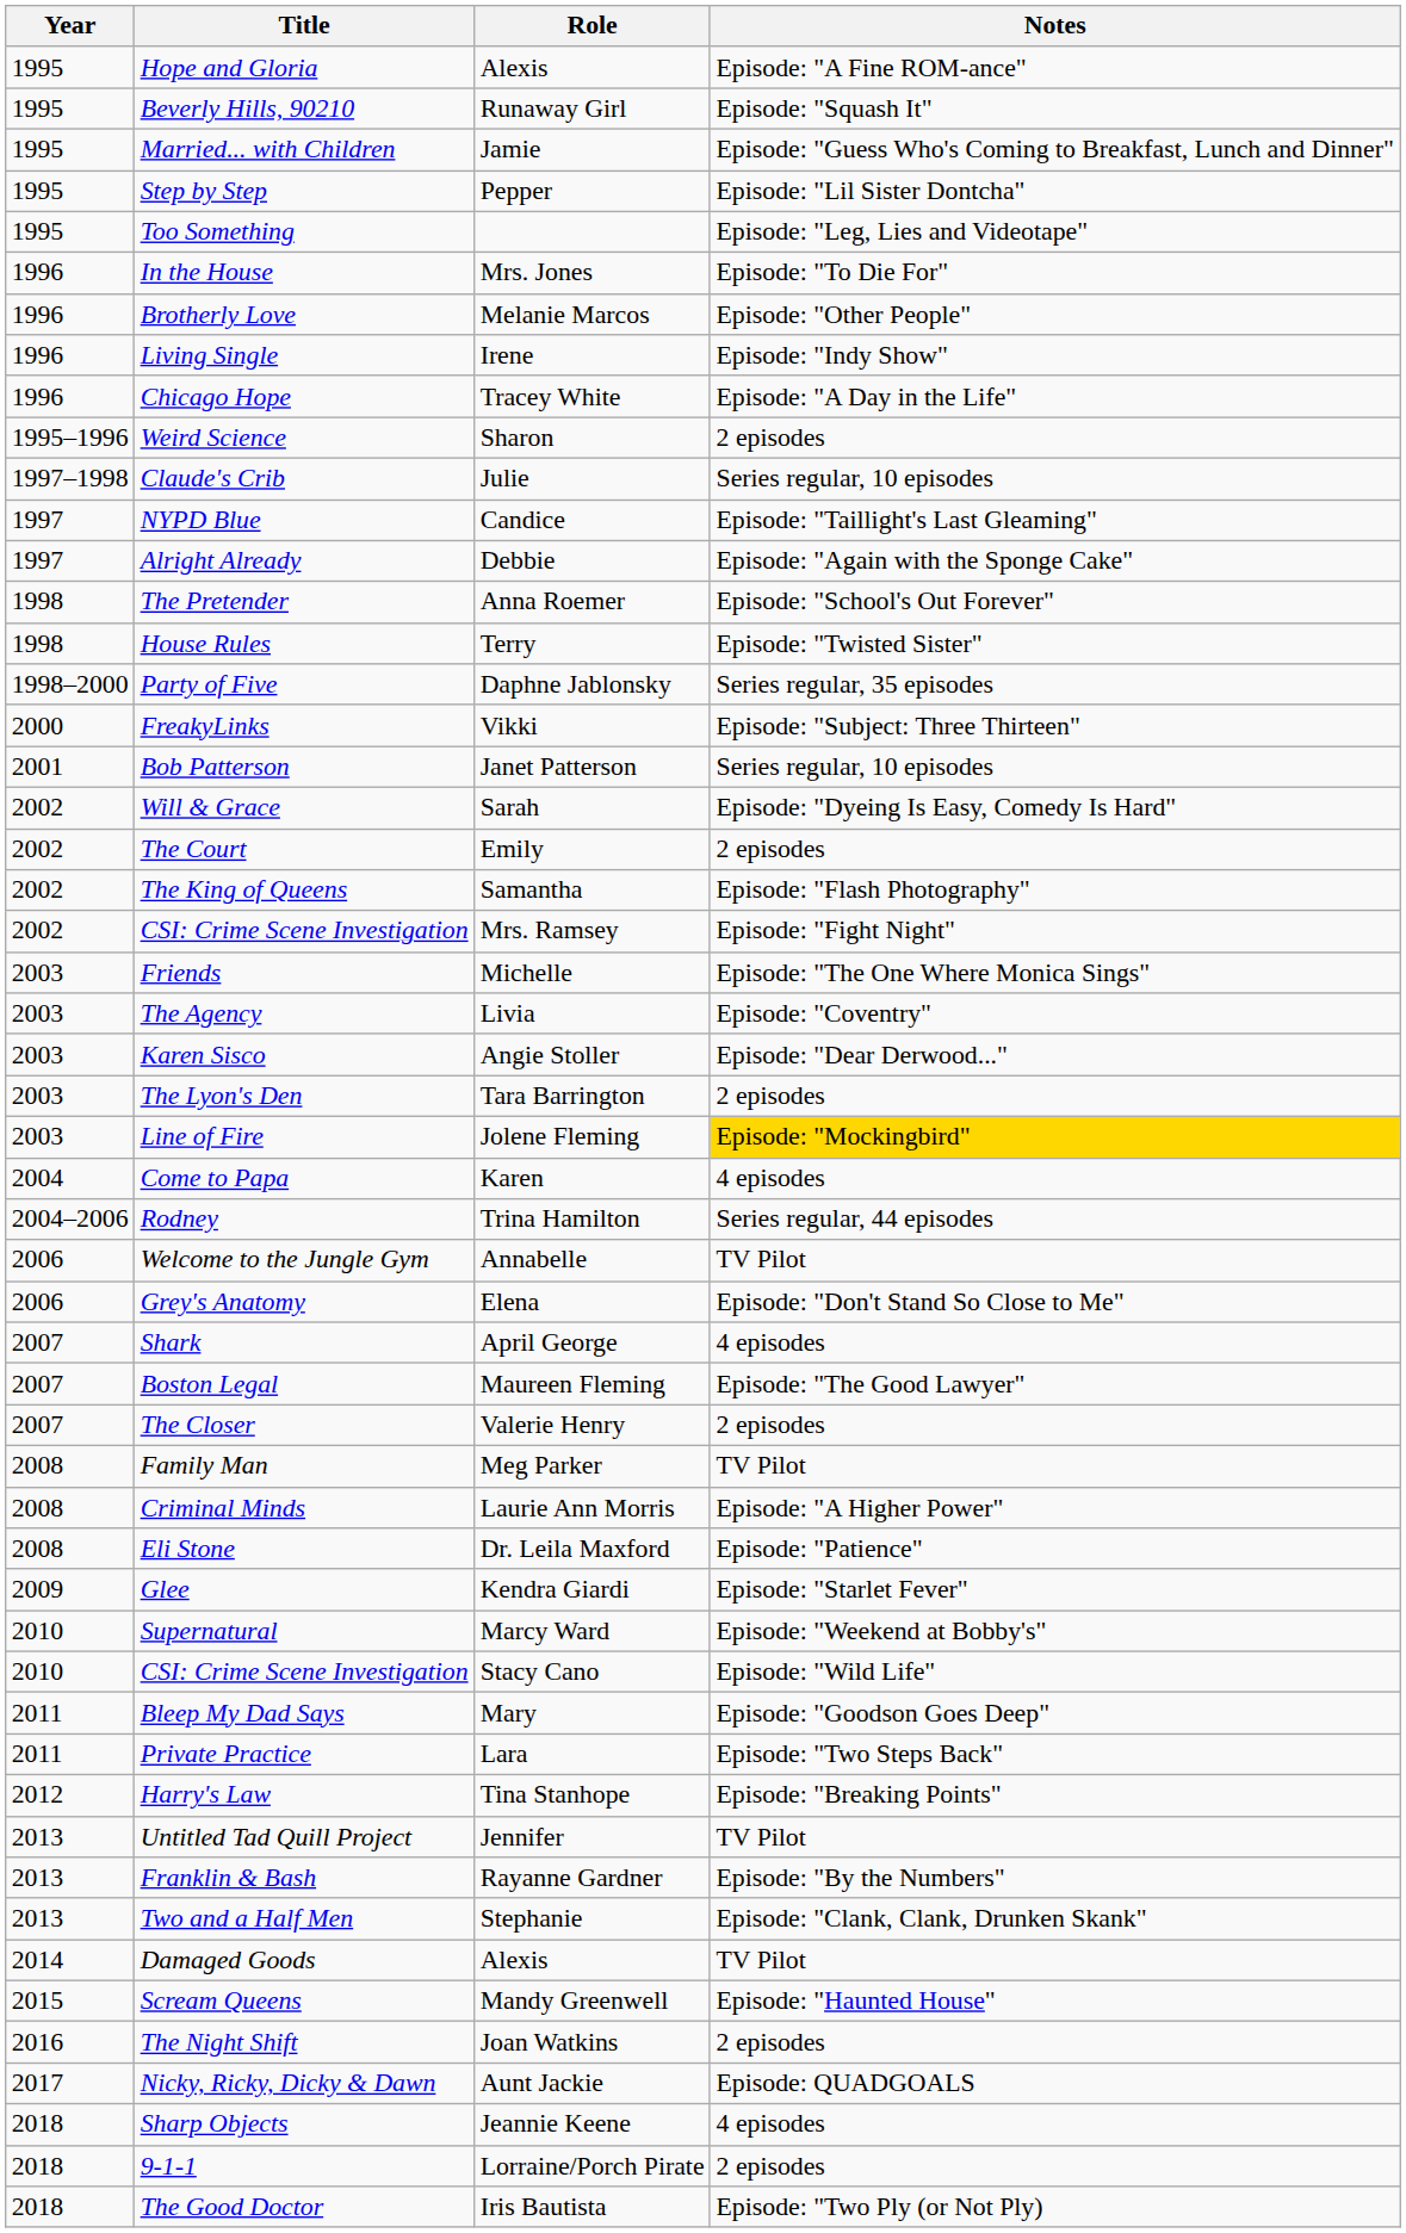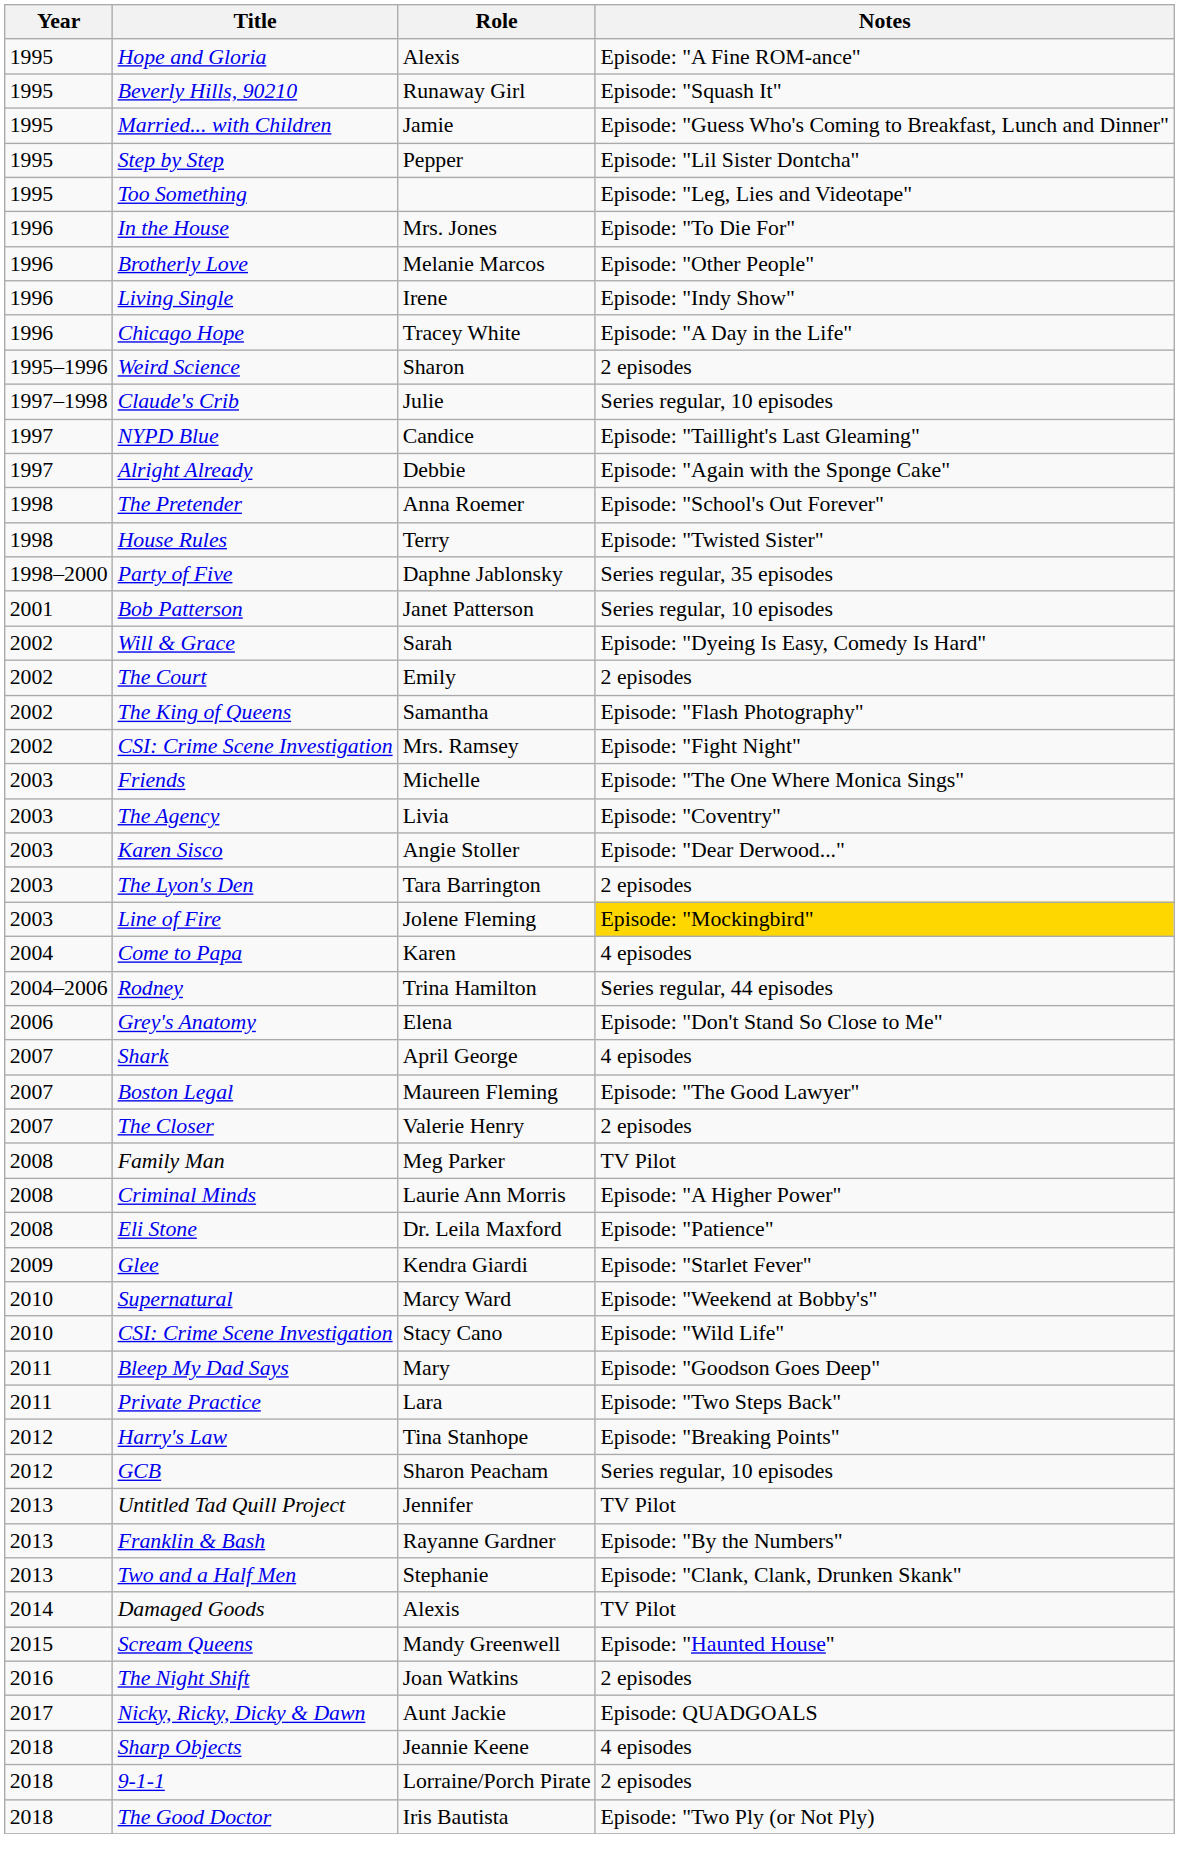 <table class="wikitable sortable">
 <tr>
 <th>Year</th>
 <th>Title</th>
 <th>Role</th>
 <th>Notes</th>
 </tr>
 <tr>
 <td>1995</td>
 <td><em><a href='#'>Hope and Gloria</a></em></td>
 <td>Alexis</td>
 <td>Episode: "A Fine ROM-ance"</td>
 </tr>
 <tr>
 <td>1995</td>
 <td><em><a href='#'>Beverly Hills, 90210</a></em></td>
 <td>Runaway Girl</td>
 <td>Episode: "Squash It"</td>
 </tr>
 <tr>
 <td>1995</td>
 <td><em><a href='#'>Married... with Children</a></em></td>
 <td>Jamie</td>
 <td>Episode: "Guess Who's Coming to Breakfast, Lunch and Dinner"</td>
 </tr>
 <tr>
 <td>1995</td>
 <td><em><a href='#'>Step by Step</a></em></td>
 <td>Pepper</td>
 <td>Episode: "Lil Sister Dontcha"</td>
 </tr>
 <tr>
 <td>1995</td>
 <td><em><a href='#'>Too Something</a></em></td>
 <td></td>
 <td>Episode: "Leg, Lies and Videotape"</td>
 </tr>
 <tr>
 <td>1996</td>
 <td><em><a href='#'>In the House</a></em></td>
 <td>Mrs. Jones</td>
 <td>Episode: "To Die For"</td>
 </tr>
 <tr>
 <td>1996</td>
 <td><em><a href='#'>Brotherly Love</a></em></td>
 <td>Melanie Marcos</td>
 <td>Episode: "Other People"</td>
 </tr>
 <tr>
 <td>1996</td>
 <td><em><a href='#'>Living Single</a></em></td>
 <td>Irene</td>
 <td>Episode: "Indy Show"</td>
 </tr>
 <tr>
 <td>1996</td>
 <td><em><a href='#'>Chicago Hope</a></em></td>
 <td>Tracey White</td>
 <td>Episode: "A Day in the Life"</td>
 </tr>
 <tr>
 <td>1995–1996</td>
 <td><em><a href='#'>Weird Science</a></em></td>
 <td>Sharon</td>
 <td>2 episodes</td>
 </tr>
 <tr>
 <td>1997–1998</td>
 <td><em><a href='#'>Claude's Crib</a></em></td>
 <td>Julie</td>
 <td>Series regular, 10 episodes</td>
 </tr>
 <tr>
 <td>1997</td>
 <td><em><a href='#'>NYPD Blue</a></em></td>
 <td>Candice</td>
 <td>Episode: "Taillight's Last Gleaming"</td>
 </tr>
 <tr>
 <td>1997</td>
 <td><em><a href='#'>Alright Already</a></em></td>
 <td>Debbie</td>
 <td>Episode: "Again with the Sponge Cake"</td>
 </tr>
 <tr>
 <td>1998</td>
 <td><em><a href='#'>The Pretender</a></em></td>
 <td>Anna Roemer</td>
 <td>Episode: "School's Out Forever"</td>
 </tr>
 <tr>
 <td>1998</td>
 <td><em><a href='#'>House Rules</a></em></td>
 <td>Terry</td>
 <td>Episode: "Twisted Sister"</td>
 </tr>
 <tr>
 <td>1998–2000</td>
 <td><em><a href='#'>Party of Five</a></em></td>
 <td>Daphne Jablonsky</td>
 <td>Series regular, 35 episodes</td>
 </tr>
 <tr>
-<td>2000</td>
-<td><em><a href='#'>FreakyLinks</a></em></td>
-<td>Vikki</td>
-<td>Episode: "Subject: Three Thirteen"</td>
-</tr>
-<tr>
 <td>2001</td>
 <td><em><a href='#'>Bob Patterson</a></em></td>
 <td>Janet Patterson</td>
 <td>Series regular, 10 episodes</td>
 </tr>
 <tr>
 <td>2002</td>
 <td><em><a href='#'>Will & Grace</a></em></td>
 <td>Sarah</td>
 <td>Episode: "Dyeing Is Easy, Comedy Is Hard"</td>
 </tr>
 <tr>
 <td>2002</td>
 <td><em><a href='#'>The Court</a></em></td>
 <td>Emily</td>
 <td>2 episodes</td>
 </tr>
 <tr>
 <td>2002</td>
 <td><em><a href='#'>The King of Queens</a></em></td>
 <td>Samantha</td>
 <td>Episode: "Flash Photography"</td>
 </tr>
 <tr>
 <td>2002</td>
 <td><em><a href='#'>CSI: Crime Scene Investigation</a></em></td>
 <td>Mrs. Ramsey</td>
 <td>Episode: "Fight Night"</td>
 </tr>
 <tr>
 <td>2003</td>
 <td><em><a href='#'>Friends</a></em></td>
 <td>Michelle</td>
 <td>Episode: "The One Where Monica Sings"</td>
 </tr>
 <tr>
 <td>2003</td>
 <td><em><a href='#'>The Agency</a></em></td>
 <td>Livia</td>
 <td>Episode: "Coventry"</td>
 </tr>
 <tr>
 <td>2003</td>
 <td><em><a href='#'>Karen Sisco</a></em></td>
 <td>Angie Stoller</td>
 <td>Episode: "Dear Derwood..."</td>
 </tr>
 <tr>
 <td>2003</td>
 <td><em><a href='#'>The Lyon's Den</a></em></td>
 <td>Tara Barrington</td>
 <td>2 episodes</td>
 </tr>
 <tr>
 <td>2003</td>
 <td><em><a href='#'>Line of Fire</a></em></td>
 <td>Jolene Fleming</td>
 <td style="background: gold;">Episode: "Mockingbird"</td>
 </tr>
 <tr>
 <td>2004</td>
 <td><em><a href='#'>Come to Papa</a></em></td>
 <td>Karen</td>
 <td>4 episodes</td>
 </tr>
 <tr>
 <td>2004–2006</td>
 <td><em><a href='#'>Rodney</a></em></td>
 <td>Trina Hamilton</td>
 <td>Series regular,  44 episodes</td>
-</tr>
-<tr>
-<td>2006</td>
-<td><em>Welcome to the Jungle Gym</em></td>
-<td>Annabelle</td>
-<td>TV Pilot</td>
 </tr>
 <tr>
 <td>2006</td>
 <td><em><a href='#'>Grey's Anatomy</a></em></td>
 <td>Elena</td>
 <td>Episode: "Don't Stand So Close to Me"</td>
 </tr>
 <tr>
 <td>2007</td>
 <td><em><a href='#'>Shark</a></em></td>
 <td>April George</td>
 <td>4 episodes</td>
 </tr>
 <tr>
 <td>2007</td>
 <td><em><a href='#'>Boston Legal</a></em></td>
 <td>Maureen Fleming</td>
 <td>Episode: "The Good Lawyer"</td>
 </tr>
 <tr>
 <td>2007</td>
 <td><em><a href='#'>The Closer</a></em></td>
 <td>Valerie Henry</td>
 <td>2 episodes</td>
 </tr>
 <tr>
 <td>2008</td>
 <td><em>Family Man</em></td>
 <td>Meg Parker</td>
 <td>TV Pilot</td>
 </tr>
 <tr>
 <td>2008</td>
 <td><em><a href='#'>Criminal Minds</a></em></td>
 <td>Laurie Ann Morris</td>
 <td>Episode: "A Higher Power"</td>
 </tr>
 <tr>
 <td>2008</td>
 <td><em><a href='#'>Eli Stone</a></em></td>
 <td>Dr. Leila Maxford</td>
 <td>Episode: "Patience"</td>
 </tr>
 <tr>
 <td>2009</td>
 <td><em><a href='#'>Glee</a></em></td>
 <td>Kendra Giardi</td>
 <td>Episode: "Starlet Fever"</td>
 </tr>
 <tr>
 <td>2010</td>
 <td><em><a href='#'>Supernatural</a></em></td>
 <td>Marcy Ward</td>
 <td>Episode: "Weekend at Bobby's"</td>
 </tr>
 <tr>
 <td>2010</td>
 <td><em><a href='#'>CSI: Crime Scene Investigation</a></em></td>
 <td>Stacy Cano</td>
 <td>Episode: "Wild Life"</td>
 </tr>
 <tr>
 <td>2011</td>
 <td><em><a href='#'>Bleep My Dad Says</a></em></td>
 <td>Mary</td>
 <td>Episode: "Goodson Goes Deep"</td>
 </tr>
 <tr>
 <td>2011</td>
 <td><em><a href='#'>Private Practice</a></em></td>
 <td>Lara</td>
 <td>Episode:  "Two Steps Back"</td>
 </tr>
 <tr>
 <td>2012</td>
 <td><em><a href='#'>Harry's Law</a></em></td>
 <td>Tina Stanhope</td>
 <td>Episode: "Breaking Points"</td>
 </tr>
 <tr>
+<td>2012</td>
+<td><em><a href='#'>GCB</a></em></td>
+<td>Sharon Peacham</td>
+<td>Series regular,  10 episodes</td>
+</tr>
+<tr>
 <td>2013</td>
 <td><em>Untitled Tad Quill Project</em></td>
 <td>Jennifer</td>
 <td>TV Pilot</td>
 </tr>
 <tr>
 <td>2013</td>
 <td><em><a href='#'>Franklin & Bash</a></em></td>
 <td>Rayanne Gardner</td>
 <td>Episode: "By the Numbers"</td>
 </tr>
 <tr>
 <td>2013</td>
 <td><em><a href='#'>Two and a Half Men</a></em></td>
 <td>Stephanie</td>
 <td>Episode: "Clank, Clank, Drunken Skank"</td>
 </tr>
 <tr>
 <td>2014</td>
 <td><em>Damaged Goods</em></td>
 <td>Alexis</td>
 <td>TV Pilot</td>
 </tr>
 <tr>
 <td>2015</td>
 <td><em><a href='#'>Scream Queens</a></em></td>
 <td>Mandy Greenwell</td>
 <td>Episode: "<a href='#'>Haunted House</a>"</td>
 </tr>
 <tr>
 <td>2016</td>
 <td><em><a href='#'>The Night Shift</a></em></td>
 <td>Joan Watkins</td>
 <td>2 episodes</td>
 </tr>
 <tr>
 <td>2017</td>
 <td><em><a href='#'>Nicky, Ricky, Dicky & Dawn</a></em></td>
 <td>Aunt Jackie</td>
 <td>Episode: QUADGOALS</td>
 </tr>
 <tr>
 <td>2018</td>
 <td><em><a href='#'>Sharp Objects</a></em></td>
 <td>Jeannie Keene</td>
 <td>4 episodes</td>
 </tr>
 <tr>
 <td>2018</td>
 <td><em><a href='#'>9-1-1</a></em></td>
 <td>Lorraine/Porch Pirate</td>
 <td>2 episodes</td>
 </tr>
 <tr>
 <td>2018</td>
 <td><em><a href='#'>The Good Doctor</a></em></td>
 <td>Iris Bautista</td>
 <td>Episode: "Two Ply (or Not Ply)</td>
 </tr>
 </table>
